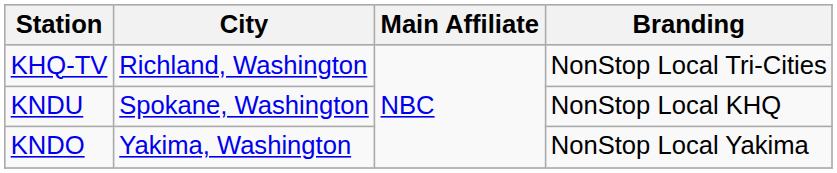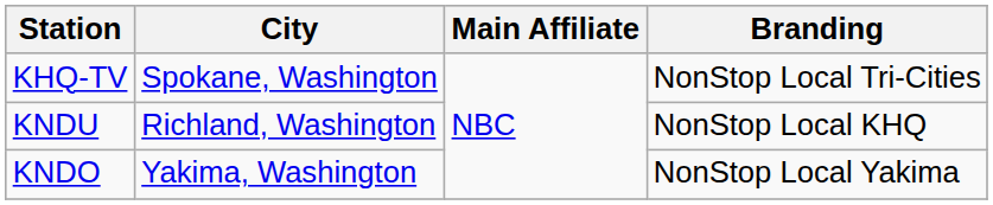 <table class="wikitable">
 <tr>
 <th>Station</th>
 <th>City</th>
 <th>Main Affiliate</th>
 <th>Branding</th>
 </tr>
 <tr>
 <td><a href='#'>KHQ-TV</a></td>
-<td><a href='#'>Richland, Washington</a></td>
+<td><a href='#'>Spokane, Washington</a></td>
 <td rowspan="3"><a href='#'>NBC</a></td>
 <td>NonStop Local Tri-Cities</td>
 </tr>
 <tr>
 <td><a href='#'>KNDU</a></td>
-<td><a href='#'>Spokane, Washington</a></td>
+<td><a href='#'>Richland, Washington</a></td>
 <td>NonStop Local KHQ</td>
 </tr>
 <tr>
 <td><a href='#'>KNDO</a></td>
 <td><a href='#'>Yakima, Washington</a></td>
 <td>NonStop Local Yakima</td>
 </tr>
 </table>
